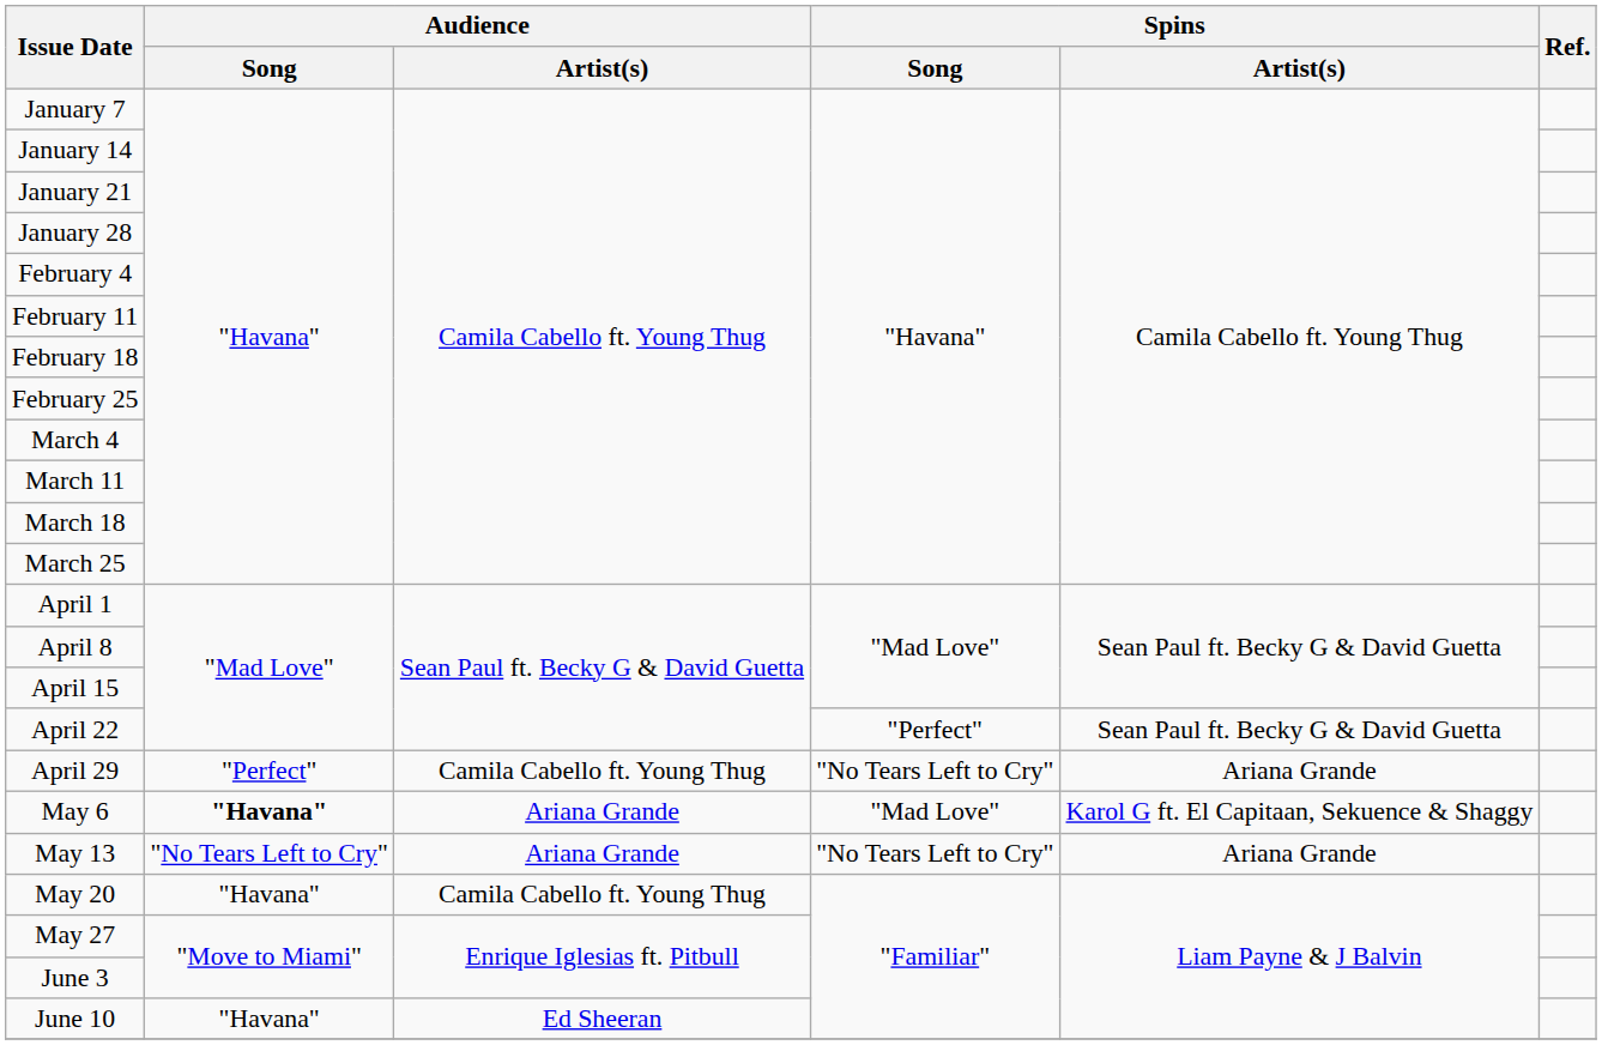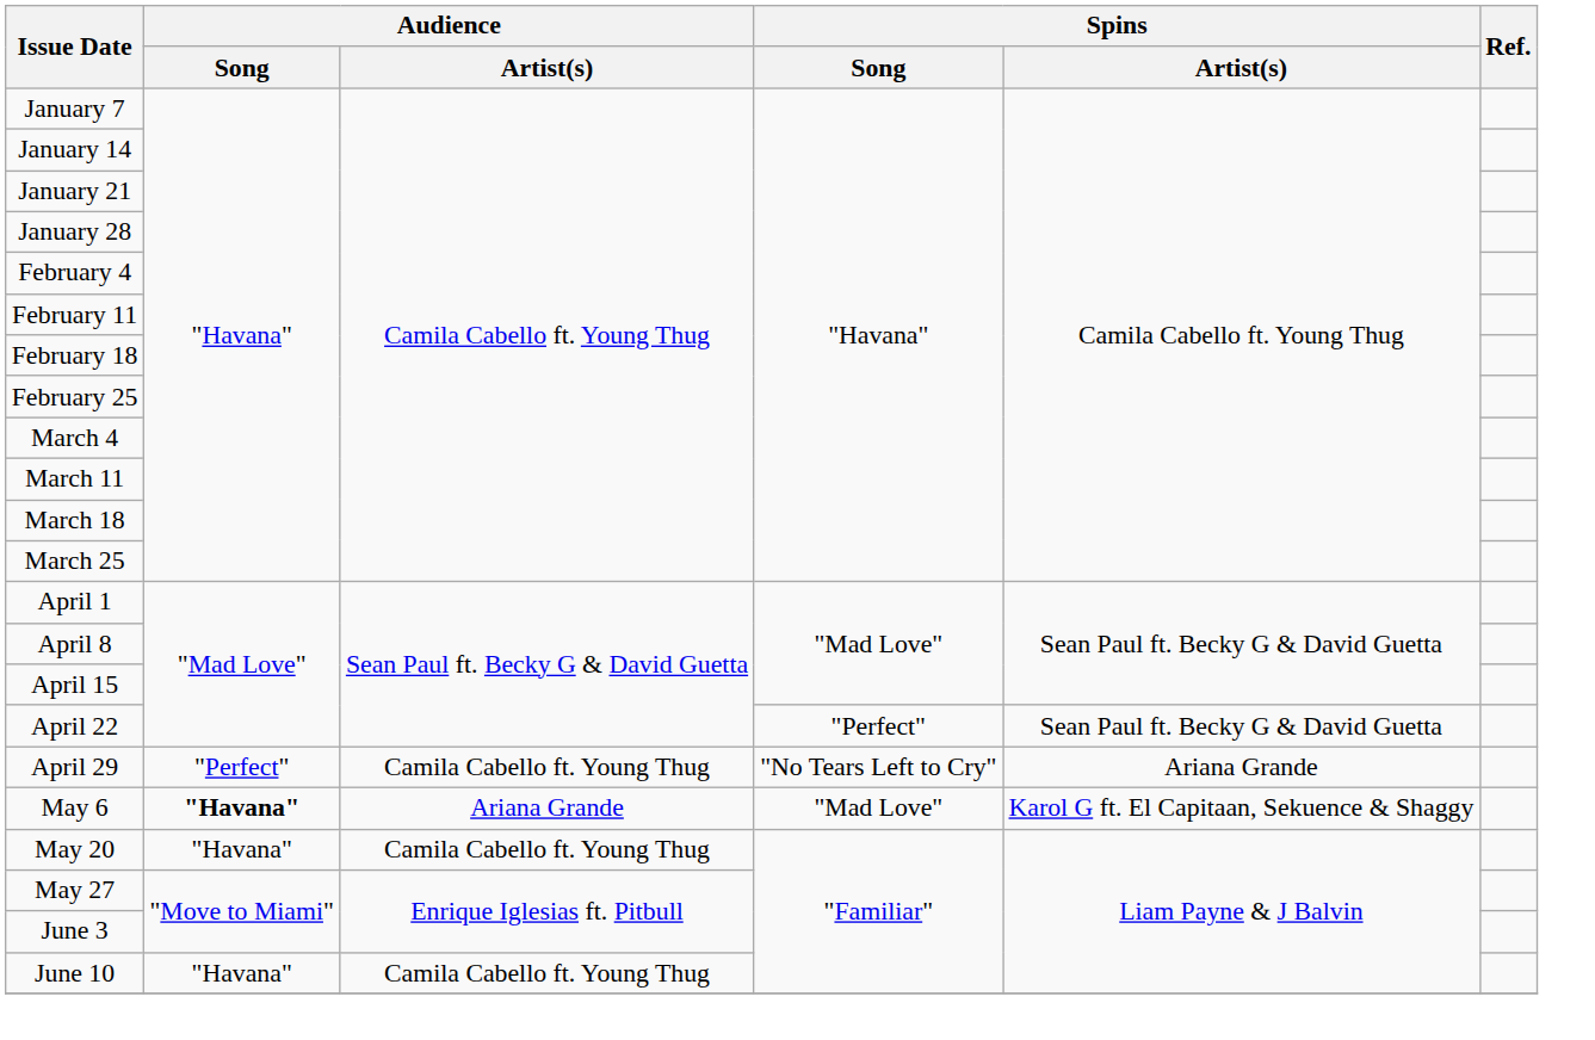 <table class="wikitable" style="text-align: center;">
 <tr>
 <th style="text-align: center;" rowspan="2">Issue Date</th>
 <th style="text-align: center;" colspan="2">Audience</th>
 <th style="text-align: center;" colspan="2">Spins</th>
 <th style="text-align: center;" rowspan="2">Ref.</th>
 </tr>
 <tr>
 <th>Song</th>
 <th>Artist(s)</th>
 <th>Song</th>
 <th>Artist(s)</th>
 </tr>
 <tr>
 <td>January 7</td>
 <td rowspan="12">"<a href='#'>Havana</a>"</td>
 <td rowspan="12"><a href='#'>Camila Cabello</a> ft. <a href='#'>Young Thug</a></td>
 <td rowspan="12">"Havana"</td>
 <td rowspan="12">Camila Cabello ft. Young Thug</td>
 <td></td>
 </tr>
 <tr>
 <td>January 14</td>
 <td></td>
 </tr>
 <tr>
 <td>January 21</td>
 <td></td>
 </tr>
 <tr>
 <td>January 28</td>
 <td></td>
 </tr>
 <tr>
 <td>February 4</td>
 <td></td>
 </tr>
 <tr>
 <td>February 11</td>
 <td></td>
 </tr>
 <tr>
 <td>February 18</td>
 <td></td>
 </tr>
 <tr>
 <td>February 25</td>
 <td></td>
 </tr>
 <tr>
 <td>March 4</td>
 <td></td>
 </tr>
 <tr>
 <td>March 11</td>
 <td></td>
 </tr>
 <tr>
 <td>March 18</td>
 <td></td>
 </tr>
 <tr>
 <td>March 25</td>
 <td></td>
 </tr>
 <tr>
 <td>April 1</td>
 <td rowspan="4">"<a href='#'>Mad Love</a>"</td>
 <td rowspan="4"><a href='#'>Sean Paul</a> ft. <a href='#'>Becky G</a> & <a href='#'>David Guetta</a></td>
 <td rowspan="3">"Mad Love"</td>
 <td rowspan="3">Sean Paul ft. Becky G & David Guetta</td>
 <td></td>
 </tr>
 <tr>
 <td>April 8</td>
 <td></td>
 </tr>
 <tr>
 <td>April 15</td>
 <td></td>
 </tr>
 <tr>
 <td>April 22</td>
 <td>"Perfect"</td>
 <td rowspan="1">Sean Paul ft. Becky G & David Guetta</td>
 <td></td>
 </tr>
 <tr>
 <td>April 29</td>
 <td>"<a href='#'>Perfect</a>"</td>
 <td rowspan="1">Camila Cabello ft. Young Thug</td>
 <td rowspan="1">"No Tears Left to Cry"</td>
 <td rowspan="1">Ariana Grande</td>
 <td></td>
 </tr>
 <tr>
 <td>May 6</td>
 <td rowspan="1"><strong>"Havana"</strong></td>
 <td rowspan="1"><a href='#'>Ariana Grande</a></td>
 <td rowspan="1">"Mad Love"</td>
 <td><a href='#'>Karol G</a> ft. El Capitaan, Sekuence & Shaggy</td>
 <td></td>
 </tr>
 <tr>
-<td>May 13</td>
-<td rowspan="1">"<a href='#'>No Tears Left to Cry</a>"</td>
-<td rowspan="1"><a href='#'>Ariana Grande</a></td>
-<td rowspan="1">"No Tears Left to Cry"</td>
-<td rowspan="1">Ariana Grande</td>
-<td></td>
-</tr>
-<tr>
 <td>May 20</td>
 <td rowspan="1">"Havana"</td>
 <td rowspan="1">Camila Cabello ft. Young Thug</td>
 <td rowspan="4">"<a href='#'>Familiar</a>"</td>
 <td rowspan="4"><a href='#'>Liam Payne</a> & <a href='#'>J Balvin</a></td>
 <td></td>
 </tr>
 <tr>
 <td>May 27</td>
 <td rowspan="2">"<a href='#'>Move to Miami</a>"</td>
 <td rowspan="2"><a href='#'>Enrique Iglesias</a> ft. <a href='#'>Pitbull</a></td>
 <td></td>
 </tr>
 <tr>
 <td>June 3</td>
 <td></td>
 </tr>
 <tr>
 <td>June 10</td>
 <td rowspan="1">"Havana"</td>
-<td><a href='#'>Ed Sheeran</a></td>
+<td rowspan="1">Camila Cabello ft. Young Thug</td>
 <td></td>
 </tr>
 <tr>
 </tr>
 </table>
